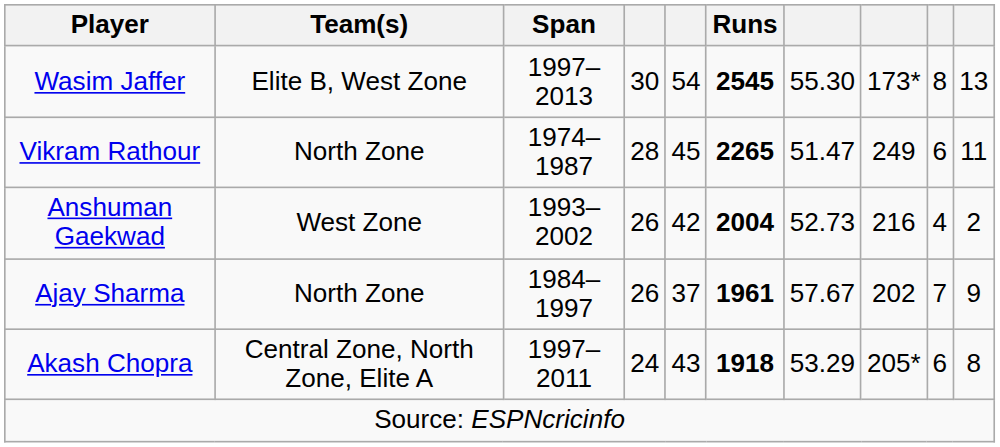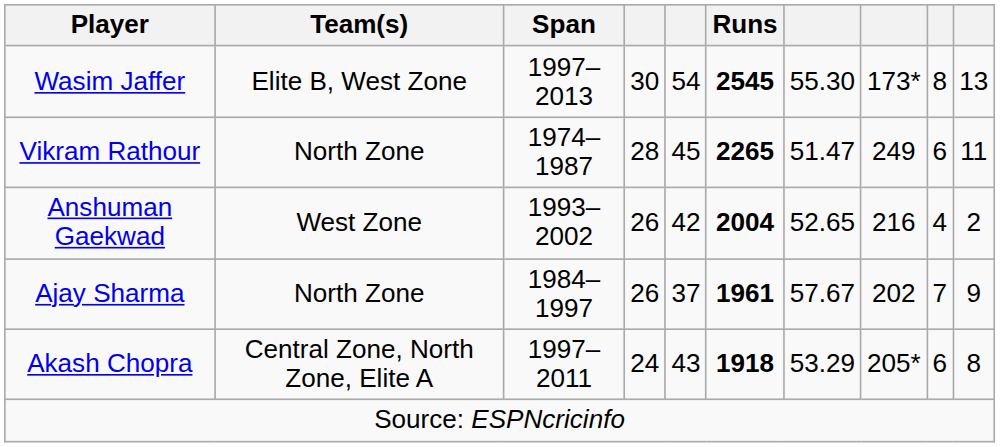 <table class="wikitable" style="text-align: center">
 <tr>
 <th>Player</th>
 <th>Team(s)</th>
 <th>Span</th>
 <th></th>
 <th></th>
 <th>Runs</th>
 <th></th>
 <th></th>
 <th></th>
 <th></th>
 </tr>
 <tr>
 <td><a href='#'>Wasim Jaffer</a></td>
 <td>Elite B, West Zone</td>
 <td>1997–2013</td>
 <td>30</td>
 <td>54</td>
 <td><strong>2545</strong></td>
 <td>55.30</td>
 <td>173*</td>
 <td>8</td>
 <td>13</td>
 </tr>
 <tr>
 <td><a href='#'>Vikram Rathour</a></td>
 <td>North Zone</td>
 <td>1974–1987</td>
 <td>28</td>
 <td>45</td>
 <td><strong>2265</strong></td>
 <td>51.47</td>
 <td>249</td>
 <td>6</td>
 <td>11</td>
 </tr>
 <tr>
 <td><a href='#'>Anshuman Gaekwad</a></td>
 <td>West Zone</td>
 <td>1993–2002</td>
 <td>26</td>
 <td>42</td>
 <td><strong>2004</strong></td>
-<td>52.73</td>
+<td>52.65</td>
 <td>216</td>
 <td>4</td>
 <td>2</td>
 </tr>
 <tr>
 <td><a href='#'>Ajay Sharma</a></td>
 <td>North Zone</td>
 <td>1984–1997</td>
 <td>26</td>
 <td>37</td>
 <td><strong>1961</strong></td>
 <td>57.67</td>
 <td>202</td>
 <td>7</td>
 <td>9</td>
 </tr>
 <tr>
 <td><a href='#'>Akash Chopra</a></td>
 <td>Central Zone, North Zone, Elite A</td>
 <td>1997–2011</td>
 <td>24</td>
 <td>43</td>
 <td><strong>1918</strong></td>
 <td>53.29</td>
 <td>205*</td>
 <td>6</td>
 <td>8</td>
 </tr>
 <tr>
 <td colspan="10">Source: <em>ESPNcricinfo</em></td>
 </tr>
 </table>
